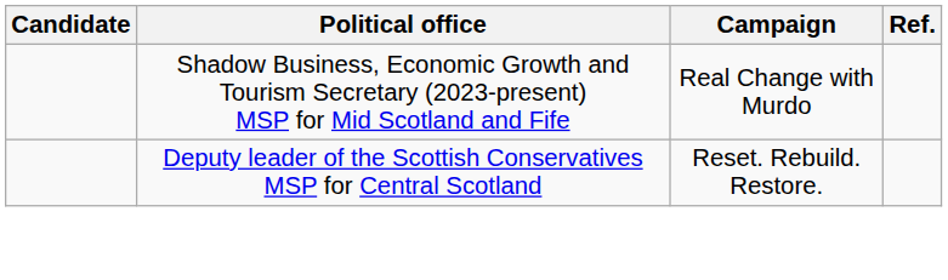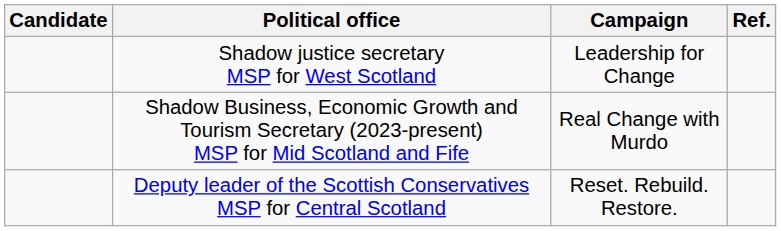 <table class="wikitable sortable" style="text-align:center">
 <tr>
 <th>Candidate</th>
 <th>Political office</th>
 <th>Campaign</th>
 <th class="unsortable">Ref.</th>
+</tr>
+<tr>
+<td><br></td>
+<td>Shadow justice secretary <br><a href='#'>MSP</a> for <a href='#'>West Scotland</a> </td>
+<td>Leadership for Change</td>
+<td></td>
 </tr>
 <tr>
 <td><br></td>
 <td>Shadow Business, Economic Growth and Tourism Secretary (2023-present)<br><a href='#'>MSP</a> for <a href='#'> Mid Scotland and Fife</a> </td>
 <td>Real Change with Murdo</td>
 <td></td>
 </tr>
 <tr>
 <td><br></td>
 <td><a href='#'>Deputy leader of the Scottish Conservatives</a> <br><a href='#'>MSP</a> for <a href='#'>Central Scotland</a> </td>
 <td>Reset. Rebuild. Restore.</td>
 <td></td>
 </tr>
 </table>
